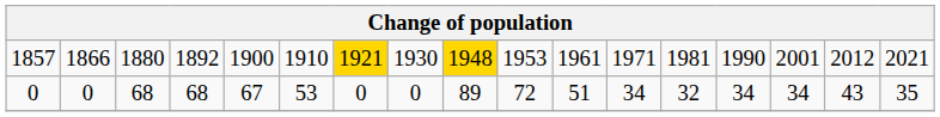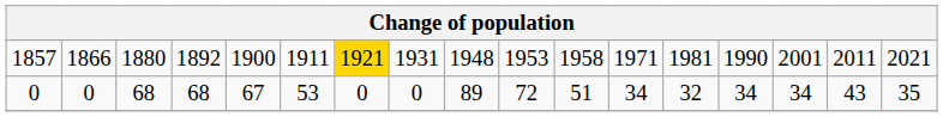 <table class="wikitable" style="margin: 0.5em auto; text-align: center;">
 <tr>
 <th colspan="17">Change of population</th>
 </tr>
 <tr>
 <td>1857</td>
 <td>1866</td>
 <td>1880</td>
 <td>1892</td>
 <td>1900</td>
-<td>1910</td>
+<td>1911</td>
 <td style="background: gold;">1921</td>
-<td>1930</td>
-<td style="background: gold;">1948</td>
+<td>1931</td>
+<td>1948</td>
 <td>1953</td>
-<td>1961</td>
+<td>1958</td>
 <td>1971</td>
 <td>1981</td>
 <td>1990</td>
 <td>2001</td>
-<td>2012</td>
+<td>2011</td>
 <td>2021</td>
 </tr>
 <tr>
 <td>0</td>
 <td>0</td>
 <td>68</td>
 <td>68</td>
 <td>67</td>
 <td>53</td>
 <td>0</td>
 <td>0</td>
 <td>89</td>
 <td>72</td>
 <td>51</td>
 <td>34</td>
 <td>32</td>
 <td>34</td>
 <td>34</td>
 <td>43</td>
 <td>35</td>
 </tr>
 <tr>
 </tr>
 </table>
